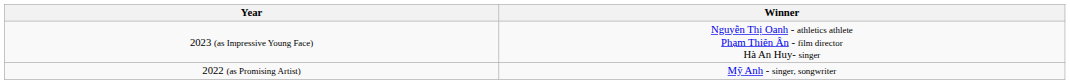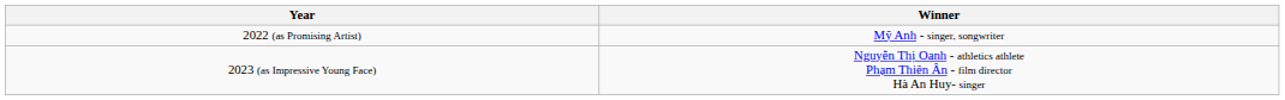 <table class="wikitable" style="text-align: center; width:100%">
 <tr>
 <th>Year</th>
 <th>Winner</th>
 </tr>
 <tr>
+<td>2022 <small>(as Promising Artist)</small></td>
+<td><a href='#'>Mỹ Anh</a> - <small>singer, songwriter</small></td>
+</tr>
+<tr>
 <td>2023 <small>(as Impressive Young Face)</small></td>
 <td><a href='#'>Nguyễn Thị Oanh</a> - <small>athletics athlete</small><br><a href='#'>Phạm Thiên Ân</a> - <small>film director</small><br>Hà An Huy- <small>singer</small><br></td>
 </tr>
-<tr>
-<td>2022 <small>(as Promising Artist)</small></td>
-<td><a href='#'>Mỹ Anh</a> - <small>singer, songwriter</small></td>
-</tr>
 </table>
